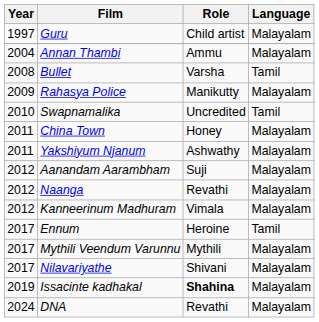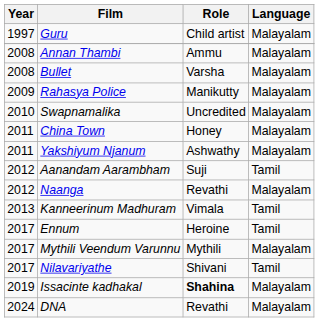 <table class="wikitable">
 <tr style="background:#ccc; text-align:center;">
 <th>Year</th>
 <th>Film</th>
 <th>Role</th>
 <th>Language</th>
 </tr>
 <tr>
 <td>1997</td>
 <td><em><a href='#'>Guru</a></em></td>
 <td>Child artist</td>
 <td>Malayalam</td>
 </tr>
 <tr>
 </tr>
 <tr>
-<td>2004</td>
+<td>2008</td>
 <td><em><a href='#'>Annan Thambi</a></em></td>
 <td>Ammu</td>
 <td>Malayalam</td>
 </tr>
 <tr>
 <td>2008</td>
 <td><em><a href='#'>Bullet</a></em></td>
 <td>Varsha</td>
-<td>Tamil</td>
+<td>Malayalam</td>
 </tr>
 <tr>
 <td>2009</td>
 <td><em><a href='#'>Rahasya Police</a></em></td>
 <td>Manikutty</td>
 <td>Malayalam</td>
 </tr>
 <tr>
 <td>2010</td>
 <td><em>Swapnamalika</em></td>
 <td>Uncredited</td>
-<td>Tamil</td>
+<td>Malayalam</td>
 </tr>
 <tr>
 <td>2011</td>
 <td><em><a href='#'>China Town</a></em></td>
 <td>Honey</td>
 <td>Malayalam</td>
 </tr>
 <tr>
 <td>2011</td>
 <td><em><a href='#'>Yakshiyum Njanum</a></em></td>
 <td>Ashwathy</td>
 <td>Malayalam</td>
 </tr>
 <tr>
 <td>2012</td>
 <td><em>Aanandam Aarambham</em></td>
 <td>Suji</td>
-<td>Malayalam</td>
+<td>Tamil</td>
 </tr>
 <tr>
 <td>2012</td>
 <td><em><a href='#'>Naanga</a></em></td>
 <td>Revathi</td>
 <td>Malayalam</td>
 </tr>
 <tr>
-<td>2012</td>
+<td>2013</td>
 <td><em>Kanneerinum Madhuram</em></td>
 <td>Vimala</td>
-<td>Malayalam</td>
+<td>Tamil</td>
 </tr>
 <tr>
 <td>2017</td>
 <td><em>Ennum</em></td>
 <td>Heroine</td>
 <td>Tamil</td>
 </tr>
 <tr>
 <td>2017</td>
 <td><em>Mythili Veendum Varunnu</em></td>
 <td>Mythili</td>
 <td>Malayalam</td>
 </tr>
 <tr>
 <td>2017</td>
 <td><em><a href='#'>Nilavariyathe</a></em></td>
 <td>Shivani</td>
-<td>Malayalam</td>
+<td>Tamil</td>
 </tr>
 <tr>
 <td>2019</td>
 <td><em>Issacinte kadhakal</em></td>
 <td><strong>Shahina</strong></td>
 <td>Malayalam</td>
 </tr>
 <tr>
 <td>2024</td>
 <td><em>DNA</em></td>
 <td>Revathi</td>
 <td>Malayalam</td>
 </tr>
 </table>
